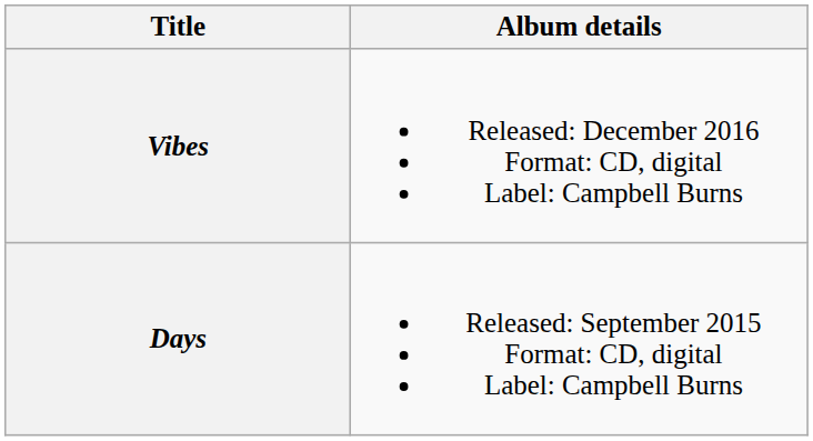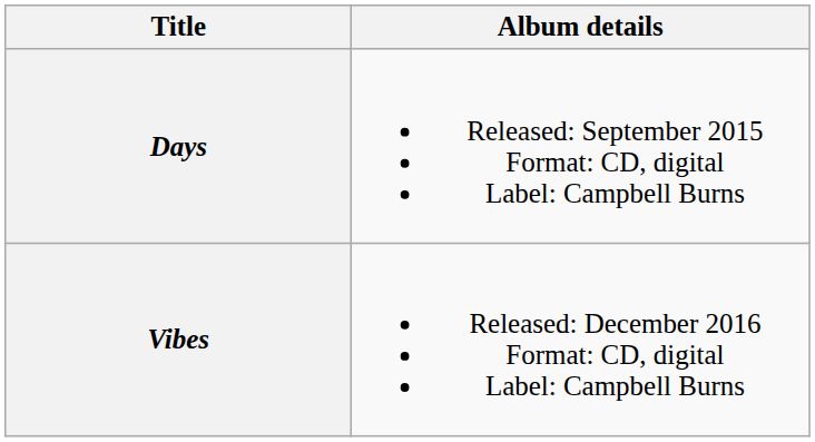 <table class="wikitable plainrowheaders" style="text-align:center;" border="1">
 <tr>
 <th scope="col" rowspan="1" style="width:12em;">Title</th>
 <th scope="col" rowspan="1" style="width:16em;">Album details</th>
 </tr>
 <tr>
+<th scope="row"><em>Days</em></th>
+<td><br><ul><li>Released: September 2015</li><li>Format: CD, digital</li><li>Label: Campbell Burns</li></ul></td>
+</tr>
+<tr>
 <th scope="row"><em>Vibes</em></th>
 <td><br><ul><li>Released: December 2016</li><li>Format: CD, digital</li><li>Label: Campbell Burns</li></ul></td>
 </tr>
-<tr>
-<th scope="row"><em>Days</em></th>
-<td><br><ul><li>Released: September 2015</li><li>Format: CD, digital</li><li>Label: Campbell Burns</li></ul></td>
-</tr>
 </table>
